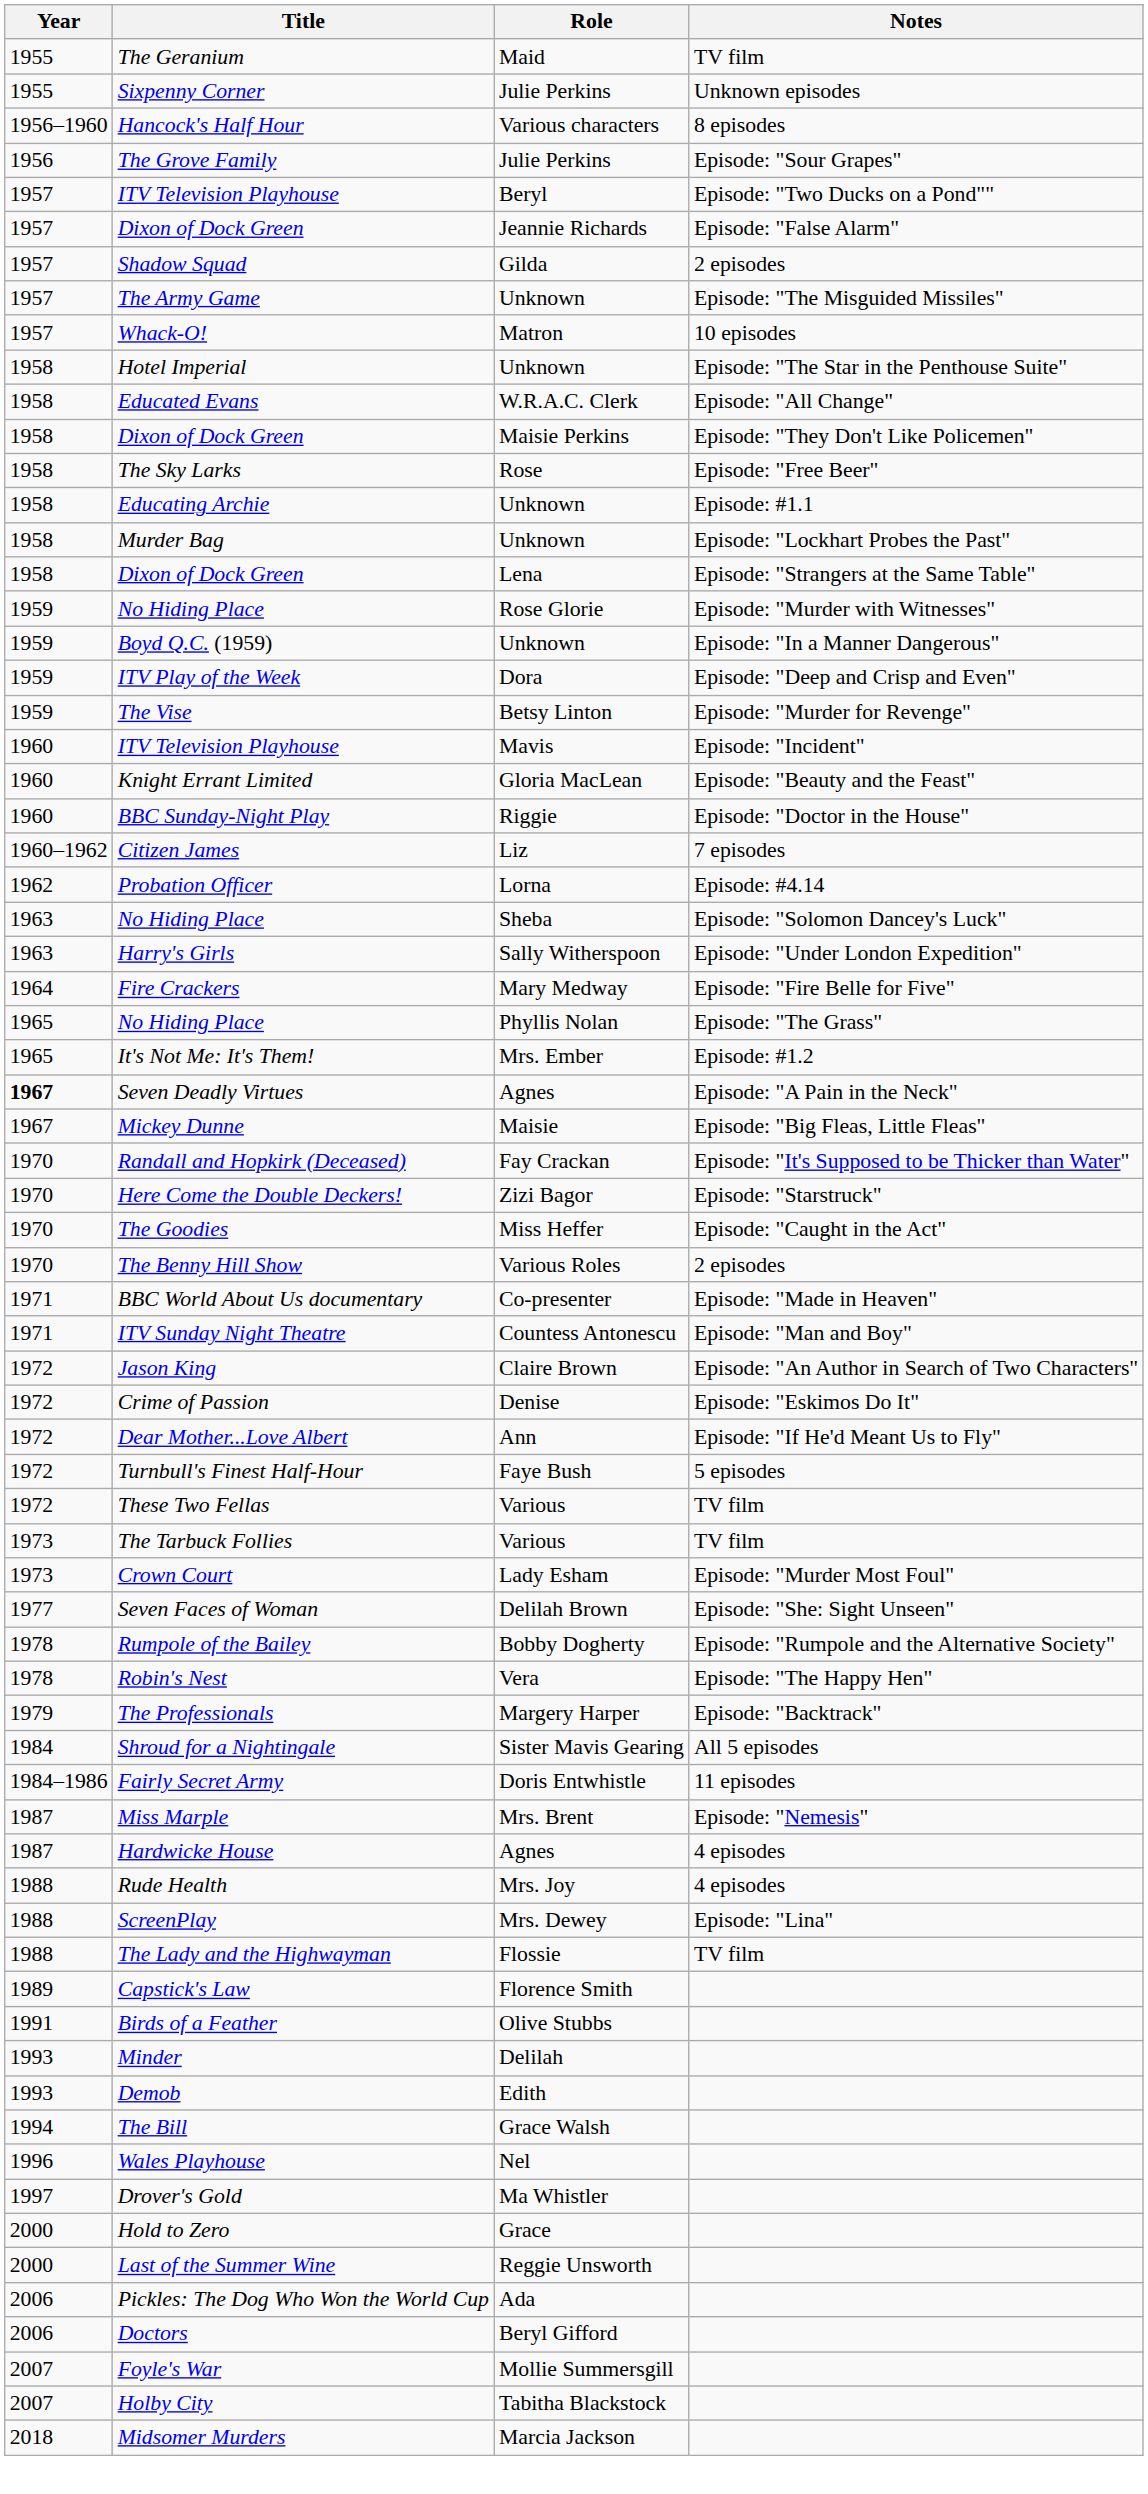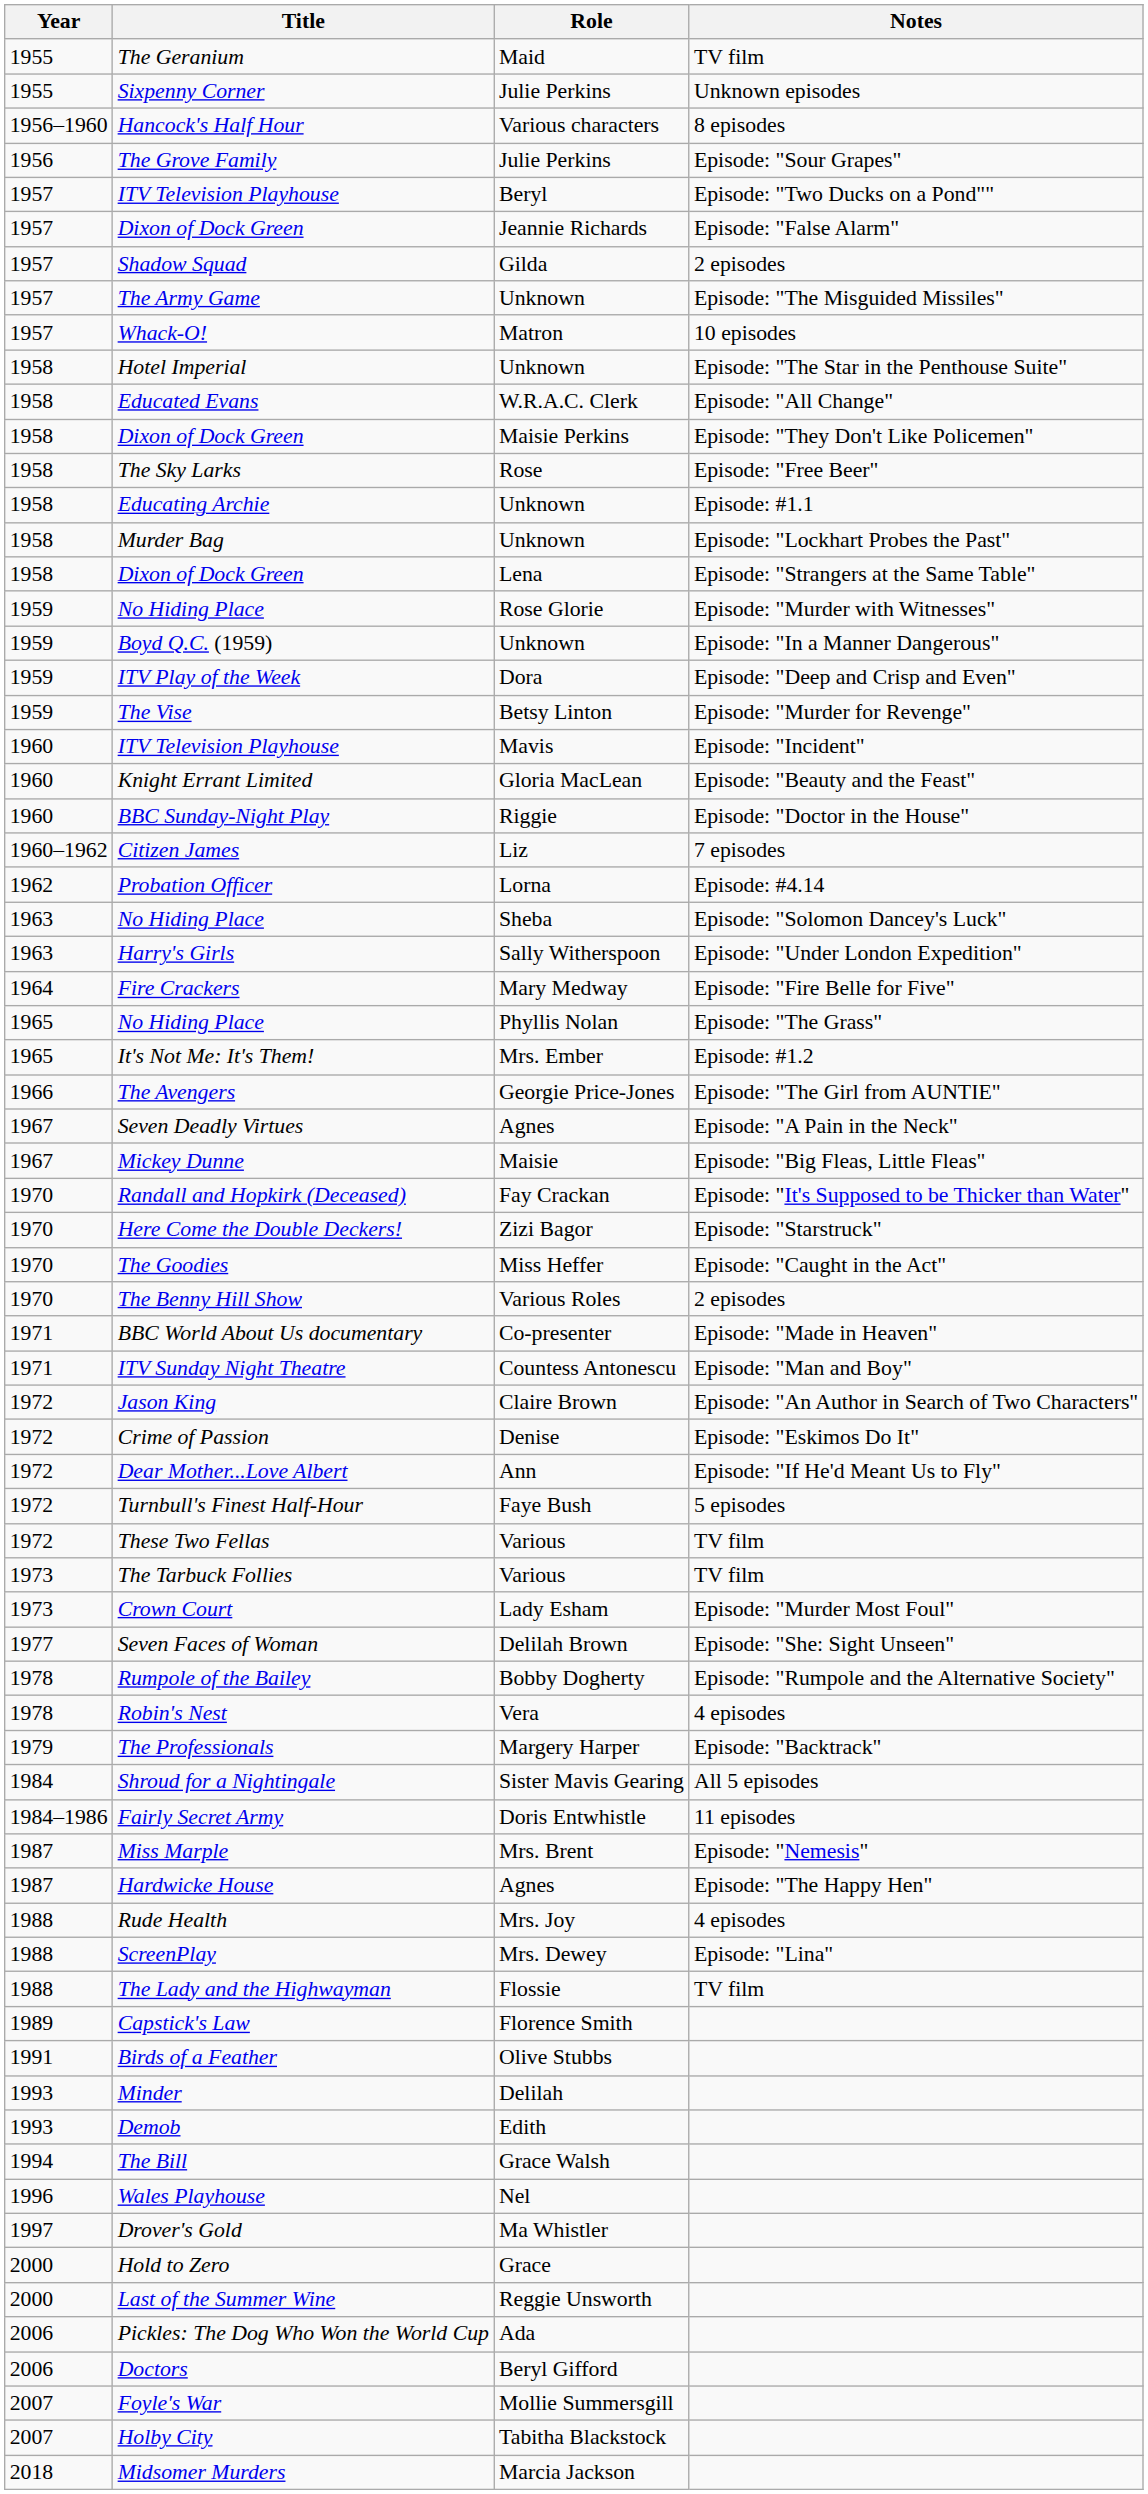 <table class="wikitable">
 <tr>
 <th>Year</th>
 <th>Title</th>
 <th>Role</th>
 <th>Notes</th>
 </tr>
 <tr>
 <td>1955</td>
 <td><em>The Geranium</em></td>
 <td>Maid</td>
 <td>TV film</td>
 </tr>
 <tr>
 <td>1955</td>
 <td><em><a href='#'>Sixpenny Corner</a></em></td>
 <td>Julie Perkins</td>
 <td>Unknown episodes</td>
 </tr>
 <tr>
 <td>1956–1960</td>
 <td><em><a href='#'>Hancock's Half Hour</a></em></td>
 <td>Various characters</td>
 <td>8 episodes</td>
 </tr>
 <tr>
 <td>1956</td>
 <td><em><a href='#'>The Grove Family</a></em></td>
 <td>Julie Perkins</td>
 <td>Episode: "Sour Grapes"</td>
 </tr>
 <tr>
 <td>1957</td>
 <td><em><a href='#'>ITV Television Playhouse</a></em></td>
 <td>Beryl</td>
 <td>Episode: "Two Ducks on a Pond""</td>
 </tr>
 <tr>
 <td>1957</td>
 <td><em><a href='#'>Dixon of Dock Green</a></em></td>
 <td>Jeannie Richards</td>
 <td>Episode: "False Alarm"</td>
 </tr>
 <tr>
 <td>1957</td>
 <td><em><a href='#'>Shadow Squad</a></em></td>
 <td>Gilda</td>
 <td>2 episodes</td>
 </tr>
 <tr>
 <td>1957</td>
 <td><em><a href='#'>The Army Game</a></em></td>
 <td>Unknown</td>
 <td>Episode: "The Misguided Missiles"</td>
 </tr>
 <tr>
 <td>1957</td>
 <td><em><a href='#'>Whack-O!</a></em></td>
 <td>Matron</td>
 <td>10 episodes</td>
 </tr>
 <tr>
 <td>1958</td>
 <td><em>Hotel Imperial</em></td>
 <td>Unknown</td>
 <td>Episode: "The Star in the Penthouse Suite"</td>
 </tr>
 <tr>
 <td>1958</td>
 <td><em><a href='#'>Educated Evans</a></em></td>
 <td>W.R.A.C. Clerk</td>
 <td>Episode: "All Change"</td>
 </tr>
 <tr>
 <td>1958</td>
 <td><em><a href='#'>Dixon of Dock Green</a></em></td>
 <td>Maisie Perkins</td>
 <td>Episode: "They Don't Like Policemen"</td>
 </tr>
 <tr>
 <td>1958</td>
 <td><em>The Sky Larks</em></td>
 <td>Rose</td>
 <td>Episode: "Free Beer"</td>
 </tr>
 <tr>
 <td>1958</td>
 <td><em><a href='#'>Educating Archie</a></em></td>
 <td>Unknown</td>
 <td>Episode: #1.1</td>
 </tr>
 <tr>
 <td>1958</td>
 <td><em>Murder Bag</em></td>
 <td>Unknown</td>
 <td>Episode: "Lockhart Probes the Past"</td>
 </tr>
 <tr>
 <td>1958</td>
 <td><em><a href='#'>Dixon of Dock Green</a></em></td>
 <td>Lena</td>
 <td>Episode: "Strangers at the Same Table"</td>
 </tr>
 <tr>
 <td>1959</td>
 <td><em><a href='#'>No Hiding Place</a></em></td>
 <td>Rose Glorie</td>
 <td>Episode: "Murder with Witnesses"</td>
 </tr>
 <tr>
 <td>1959</td>
 <td><em><a href='#'>Boyd Q.C.</a></em> (1959)</td>
 <td>Unknown</td>
 <td>Episode: "In a Manner Dangerous"</td>
 </tr>
 <tr>
 <td>1959</td>
 <td><em><a href='#'>ITV Play of the Week</a></em></td>
 <td>Dora</td>
 <td>Episode: "Deep and Crisp and Even"</td>
 </tr>
 <tr>
 <td>1959</td>
 <td><em><a href='#'>The Vise</a></em></td>
 <td>Betsy Linton</td>
 <td>Episode: "Murder for Revenge"</td>
 </tr>
 <tr>
 <td>1960</td>
 <td><em><a href='#'>ITV Television Playhouse</a></em></td>
 <td>Mavis</td>
 <td>Episode: "Incident"</td>
 </tr>
 <tr>
 <td>1960</td>
 <td><em>Knight Errant Limited</em></td>
 <td>Gloria MacLean</td>
 <td>Episode: "Beauty and the Feast"</td>
 </tr>
 <tr>
 <td>1960</td>
 <td><em><a href='#'>BBC Sunday-Night Play</a></em></td>
 <td>Riggie</td>
 <td>Episode: "Doctor in the House"</td>
 </tr>
 <tr>
 <td>1960–1962</td>
 <td><em><a href='#'>Citizen James</a></em></td>
 <td>Liz</td>
 <td>7 episodes</td>
 </tr>
 <tr>
 <td>1962</td>
 <td><em><a href='#'>Probation Officer</a></em></td>
 <td>Lorna</td>
 <td>Episode: #4.14</td>
 </tr>
 <tr>
 <td>1963</td>
 <td><em><a href='#'>No Hiding Place</a></em></td>
 <td>Sheba</td>
 <td>Episode: "Solomon Dancey's Luck"</td>
 </tr>
 <tr>
 <td>1963</td>
 <td><em><a href='#'>Harry's Girls</a></em></td>
 <td>Sally Witherspoon</td>
 <td>Episode: "Under London Expedition"</td>
 </tr>
 <tr>
 <td>1964</td>
 <td><em><a href='#'>Fire Crackers</a></em></td>
 <td>Mary Medway</td>
 <td>Episode: "Fire Belle for Five"</td>
 </tr>
 <tr>
 <td>1965</td>
 <td><em><a href='#'>No Hiding Place</a></em></td>
 <td>Phyllis Nolan</td>
 <td>Episode: "The Grass"</td>
 </tr>
 <tr>
 <td>1965</td>
 <td><em>It's Not Me: It's Them!</em></td>
 <td>Mrs. Ember</td>
 <td>Episode: #1.2</td>
 </tr>
 <tr>
-<td><strong>1967</strong></td>
+<td>1966</td>
+<td><em><a href='#'>The Avengers</a></em></td>
+<td>Georgie Price-Jones</td>
+<td>Episode: "The Girl from AUNTIE"</td>
+</tr>
+<tr>
+<td>1967</td>
 <td><em>Seven Deadly Virtues</em></td>
 <td>Agnes</td>
 <td>Episode: "A Pain in the Neck"</td>
 </tr>
 <tr>
 <td>1967</td>
 <td><em><a href='#'>Mickey Dunne</a></em></td>
 <td>Maisie</td>
 <td>Episode: "Big Fleas, Little Fleas"</td>
 </tr>
 <tr>
 <td>1970</td>
 <td><em><a href='#'>Randall and Hopkirk (Deceased)</a></em></td>
 <td>Fay Crackan</td>
 <td>Episode: "<a href='#'>It's Supposed to be Thicker than Water</a>"</td>
 </tr>
 <tr>
 <td>1970</td>
 <td><em><a href='#'>Here Come the Double Deckers!</a></em></td>
 <td>Zizi Bagor</td>
 <td>Episode: "Starstruck"</td>
 </tr>
 <tr>
 <td>1970</td>
 <td><em><a href='#'>The Goodies</a></em></td>
 <td>Miss Heffer</td>
 <td>Episode: "Caught in the Act"</td>
 </tr>
 <tr>
 <td>1970</td>
 <td><em><a href='#'>The Benny Hill Show</a></em></td>
 <td>Various Roles</td>
 <td>2 episodes</td>
 </tr>
 <tr>
 <td>1971</td>
 <td><em>BBC World About Us documentary</em></td>
 <td>Co-presenter</td>
 <td>Episode: "Made in Heaven"</td>
 </tr>
 <tr>
 <td>1971</td>
 <td><em><a href='#'>ITV Sunday Night Theatre</a></em></td>
 <td>Countess Antonescu</td>
 <td>Episode: "Man and Boy"</td>
 </tr>
 <tr>
 <td>1972</td>
 <td><em><a href='#'>Jason King</a></em></td>
 <td>Claire Brown</td>
 <td>Episode: "An Author in Search of Two Characters"</td>
 </tr>
 <tr>
 <td>1972</td>
 <td><em>Crime of Passion</em></td>
 <td>Denise</td>
 <td>Episode: "Eskimos Do It"</td>
 </tr>
 <tr>
 <td>1972</td>
 <td><em><a href='#'>Dear Mother...Love Albert</a></em></td>
 <td>Ann</td>
 <td>Episode: "If He'd Meant Us to Fly"</td>
 </tr>
 <tr>
 <td>1972</td>
 <td><em>Turnbull's Finest Half-Hour</em></td>
 <td>Faye Bush</td>
 <td>5 episodes</td>
 </tr>
 <tr>
 <td>1972</td>
 <td><em>These Two Fellas</em></td>
 <td>Various</td>
 <td>TV film</td>
 </tr>
 <tr>
 <td>1973</td>
 <td><em>The Tarbuck Follies</em></td>
 <td>Various</td>
 <td>TV film</td>
 </tr>
 <tr>
 <td>1973</td>
 <td><em><a href='#'>Crown Court</a></em></td>
 <td>Lady Esham</td>
 <td>Episode: "Murder Most Foul"</td>
 </tr>
 <tr>
 <td>1977</td>
 <td><em>Seven Faces of Woman</em></td>
 <td>Delilah Brown</td>
 <td>Episode: "She: Sight Unseen"</td>
 </tr>
 <tr>
 <td>1978</td>
 <td><em><a href='#'>Rumpole of the Bailey</a></em></td>
 <td>Bobby Dogherty</td>
 <td>Episode: "Rumpole and the Alternative Society"</td>
 </tr>
 <tr>
 <td>1978</td>
 <td><em><a href='#'>Robin's Nest</a></em></td>
 <td>Vera</td>
-<td>Episode: "The Happy Hen"</td>
+<td>4 episodes</td>
 </tr>
 <tr>
 <td>1979</td>
 <td><em><a href='#'>The Professionals</a></em></td>
 <td>Margery Harper</td>
 <td>Episode: "Backtrack"</td>
 </tr>
 <tr>
 <td>1984</td>
 <td><em><a href='#'>Shroud for a Nightingale</a></em></td>
 <td>Sister Mavis Gearing</td>
 <td>All 5 episodes</td>
 </tr>
 <tr>
 <td>1984–1986</td>
 <td><em><a href='#'>Fairly Secret Army</a></em></td>
 <td>Doris Entwhistle</td>
 <td>11 episodes</td>
 </tr>
 <tr>
 <td>1987</td>
 <td><em><a href='#'>Miss Marple</a></em></td>
 <td>Mrs. Brent</td>
 <td>Episode: "<a href='#'>Nemesis</a>"</td>
 </tr>
 <tr>
 <td>1987</td>
 <td><em><a href='#'>Hardwicke House</a></em></td>
 <td>Agnes</td>
-<td>4 episodes</td>
+<td>Episode: "The Happy Hen"</td>
 </tr>
 <tr>
 <td>1988</td>
 <td><em>Rude Health</em></td>
 <td>Mrs. Joy</td>
 <td>4 episodes</td>
 </tr>
 <tr>
 <td>1988</td>
 <td><em><a href='#'>ScreenPlay</a></em></td>
 <td>Mrs. Dewey</td>
 <td>Episode: "Lina"</td>
 </tr>
 <tr>
 <td>1988</td>
 <td><em><a href='#'>The Lady and the Highwayman</a></em></td>
 <td>Flossie</td>
 <td>TV film</td>
 </tr>
 <tr>
 <td>1989</td>
 <td><em><a href='#'>Capstick's Law</a></em></td>
 <td>Florence Smith</td>
 <td></td>
 </tr>
 <tr>
 <td>1991</td>
 <td><em><a href='#'>Birds of a Feather</a></em></td>
 <td>Olive Stubbs</td>
 <td></td>
 </tr>
 <tr>
 <td>1993</td>
 <td><em><a href='#'>Minder</a></em></td>
 <td>Delilah</td>
 <td></td>
 </tr>
 <tr>
 <td>1993</td>
 <td><em><a href='#'>Demob</a></em></td>
 <td>Edith</td>
 <td></td>
 </tr>
 <tr>
 <td>1994</td>
 <td><em><a href='#'>The Bill</a></em></td>
 <td>Grace Walsh</td>
 <td></td>
 </tr>
 <tr>
 <td>1996</td>
 <td><em><a href='#'>Wales Playhouse</a></em></td>
 <td>Nel</td>
 <td></td>
 </tr>
 <tr>
 <td>1997</td>
 <td><em>Drover's Gold</em></td>
 <td>Ma Whistler</td>
 <td></td>
 </tr>
 <tr>
 <td>2000</td>
 <td><em>Hold to Zero</em></td>
 <td>Grace</td>
 <td></td>
 </tr>
 <tr>
 <td>2000</td>
 <td><em><a href='#'>Last of the Summer Wine</a></em></td>
 <td>Reggie Unsworth</td>
 <td></td>
 </tr>
 <tr>
 <td>2006</td>
 <td><em>Pickles: The Dog Who Won the World Cup</em></td>
 <td>Ada</td>
 <td></td>
 </tr>
 <tr>
 <td>2006</td>
 <td><em><a href='#'>Doctors</a></em></td>
 <td>Beryl Gifford</td>
 <td></td>
 </tr>
 <tr>
 <td>2007</td>
 <td><em><a href='#'>Foyle's War</a></em></td>
 <td>Mollie Summersgill</td>
 <td></td>
 </tr>
 <tr>
 <td>2007</td>
 <td><em><a href='#'>Holby City</a></em></td>
 <td>Tabitha Blackstock</td>
 <td></td>
 </tr>
 <tr>
 <td>2018</td>
 <td><em><a href='#'>Midsomer Murders</a></em></td>
 <td>Marcia Jackson</td>
 <td></td>
 </tr>
 </table>
